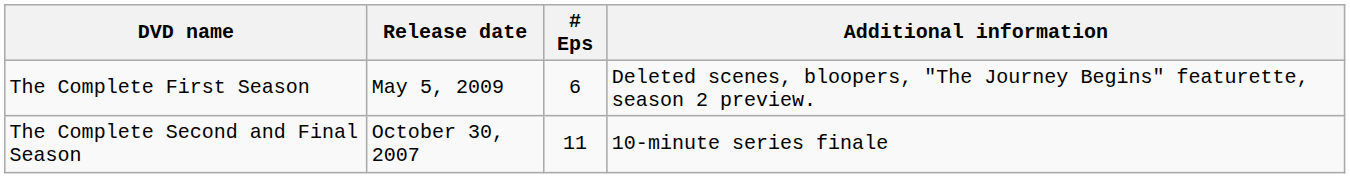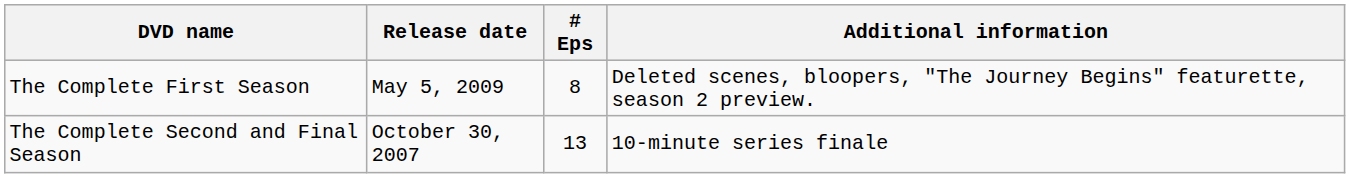 <table class="wikitable">
 <tr>
 <th>DVD name</th>
 <th>Release date</th>
 <th># Eps</th>
 <th>Additional information</th>
 </tr>
 <tr>
 <td>The Complete First Season</td>
 <td>May 5, 2009</td>
-<td align="center">6</td>
+<td align="center">8</td>
 <td>Deleted scenes, bloopers, "The Journey Begins" featurette, season 2 preview.</td>
 </tr>
 <tr>
 <td>The Complete Second and Final Season</td>
 <td>October 30, 2007</td>
-<td align="center">11</td>
+<td align="center">13</td>
 <td>10-minute series finale</td>
 </tr>
 </table>
